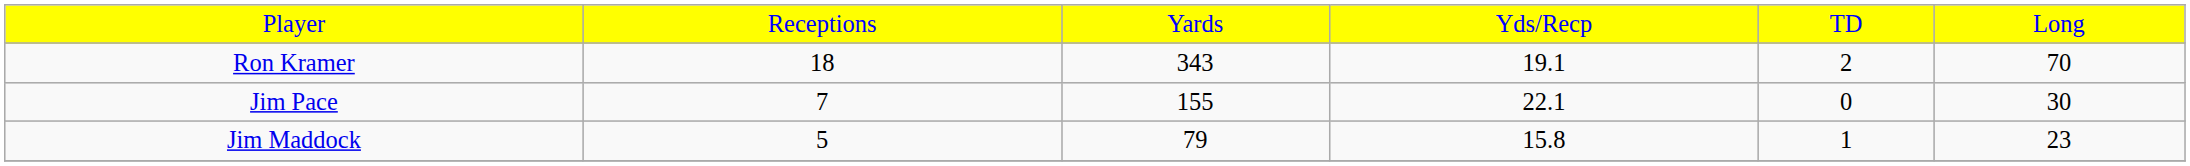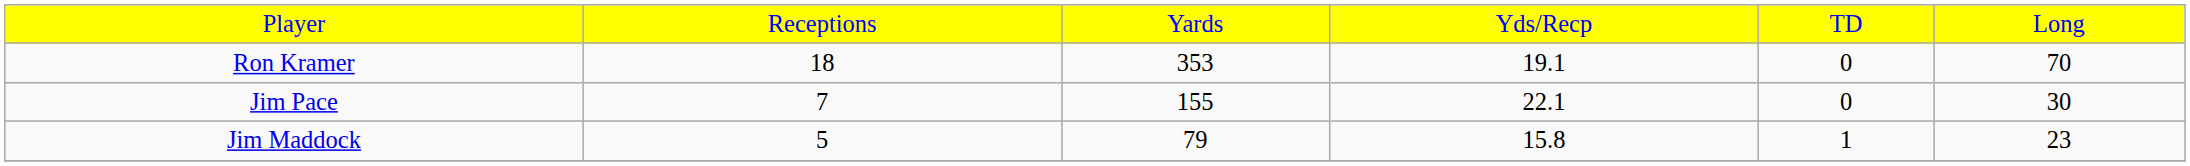 <table class="wikitable" width="90%">
 <tr align="center" style="background:yellow;color:blue;">
 <td>Player</td>
 <td>Receptions</td>
 <td>Yards</td>
 <td>Yds/Recp</td>
 <td>TD</td>
 <td>Long</td>
 </tr>
 <tr align="center" bgcolor="">
 <td><a href='#'>Ron Kramer</a></td>
 <td>18</td>
-<td>343</td>
+<td>353</td>
 <td>19.1</td>
-<td>2</td>
+<td>0</td>
 <td>70</td>
 </tr>
 <tr align="center" bgcolor="">
 <td><a href='#'>Jim Pace</a></td>
 <td>7</td>
 <td>155</td>
 <td>22.1</td>
 <td>0</td>
 <td>30</td>
 </tr>
 <tr align="center" bgcolor="">
 <td><a href='#'>Jim Maddock</a></td>
 <td>5</td>
 <td>79</td>
 <td>15.8</td>
 <td>1</td>
 <td>23</td>
 </tr>
 <tr>
 </tr>
 </table>
